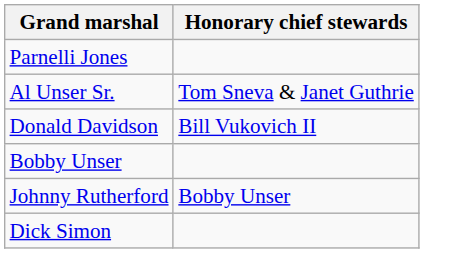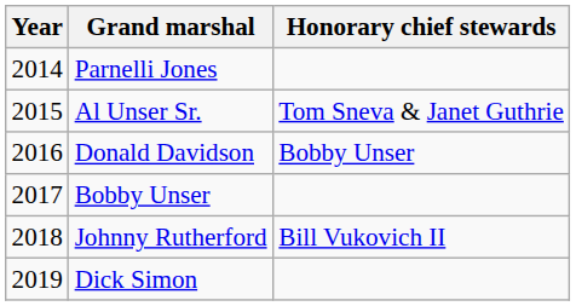 <table class="wikitable" style="font-size: 95%;">
 <tr>
+<th>Year</th>
 <th>Grand marshal</th>
 <th>Honorary chief stewards</th>
 </tr>
 <tr>
+<td>2014</td>
 <td><a href='#'>Parnelli Jones</a></td>
 <td></td>
 </tr>
 <tr>
+<td>2015</td>
 <td><a href='#'>Al Unser Sr.</a></td>
 <td><a href='#'>Tom Sneva</a> & <a href='#'>Janet Guthrie</a></td>
 </tr>
 <tr>
+<td>2016</td>
 <td><a href='#'>Donald Davidson</a></td>
-<td><a href='#'>Bill Vukovich II</a></td>
+<td><a href='#'>Bobby Unser</a></td>
 </tr>
 <tr>
+<td>2017</td>
 <td><a href='#'>Bobby Unser</a></td>
 <td></td>
 </tr>
 <tr>
+<td>2018</td>
 <td><a href='#'>Johnny Rutherford</a></td>
-<td><a href='#'>Bobby Unser</a></td>
+<td><a href='#'>Bill Vukovich II</a></td>
 </tr>
 <tr>
+<td>2019</td>
 <td><a href='#'>Dick Simon</a></td>
 <td></td>
 </tr>
 </table>
